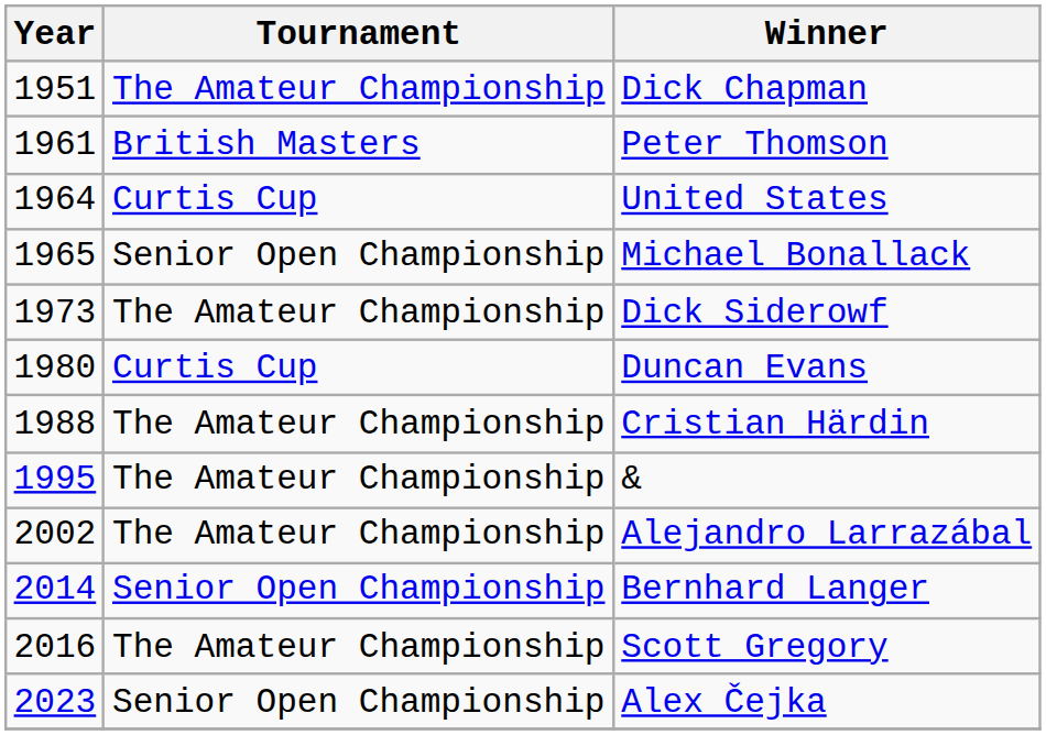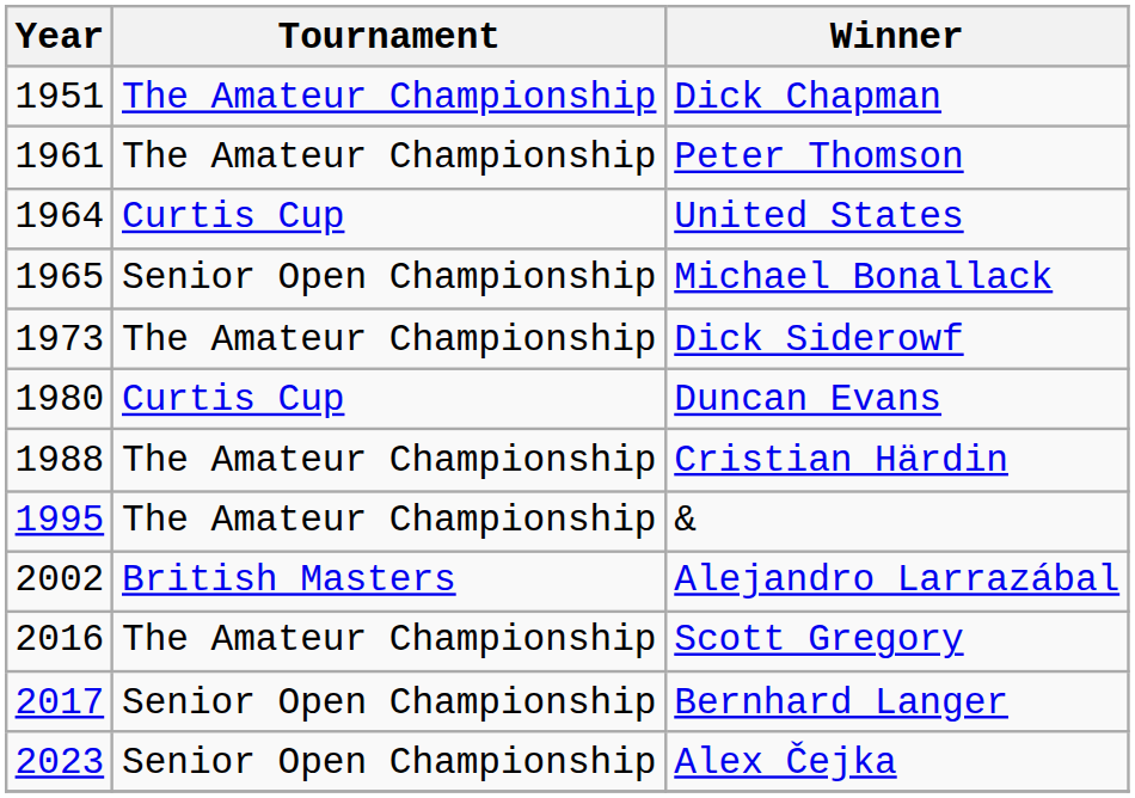 <table class="wikitable">
 <tr>
 <th>Year</th>
 <th>Tournament</th>
 <th>Winner</th>
 </tr>
 <tr>
 <td>1951</td>
 <td><a href='#'>The Amateur Championship</a></td>
 <td> <a href='#'>Dick Chapman</a></td>
 </tr>
 <tr>
 <td>1961</td>
-<td><a href='#'>British Masters</a></td>
+<td>The Amateur Championship</td>
 <td> <a href='#'>Peter Thomson</a></td>
 </tr>
 <tr>
 <td>1964</td>
 <td><a href='#'>Curtis Cup</a></td>
 <td> <a href='#'>United States</a></td>
 </tr>
 <tr>
 <td>1965</td>
 <td>Senior Open Championship</td>
 <td> <a href='#'>Michael Bonallack</a></td>
 </tr>
 <tr>
 <td>1973</td>
 <td>The Amateur Championship</td>
 <td> <a href='#'>Dick Siderowf</a></td>
 </tr>
 <tr>
 <td>1980</td>
 <td><a href='#'>Curtis Cup</a></td>
 <td> <a href='#'>Duncan Evans</a></td>
 </tr>
 <tr>
 <td>1988</td>
 <td>The Amateur Championship</td>
 <td> <a href='#'>Cristian Härdin</a></td>
 </tr>
 <tr>
 <td><a href='#'>1995</a></td>
 <td>The Amateur Championship</td>
 <td> & </td>
 </tr>
 <tr>
 <td>2002</td>
-<td>The Amateur Championship</td>
+<td><a href='#'>British Masters</a></td>
 <td> <a href='#'>Alejandro Larrazábal</a></td>
-</tr>
-<tr>
-<td><a href='#'>2014</a></td>
-<td><a href='#'>Senior Open Championship</a></td>
-<td> <a href='#'>Bernhard Langer</a></td>
 </tr>
 <tr>
 <td>2016</td>
 <td>The Amateur Championship</td>
 <td> <a href='#'>Scott Gregory</a></td>
+</tr>
+<tr>
+<td><a href='#'>2017</a></td>
+<td>Senior Open Championship</td>
+<td> <a href='#'>Bernhard Langer</a></td>
 </tr>
 <tr>
 <td><a href='#'>2023</a></td>
 <td>Senior Open Championship</td>
 <td> <a href='#'>Alex Čejka</a></td>
 </tr>
 <tr>
 </tr>
 </table>
